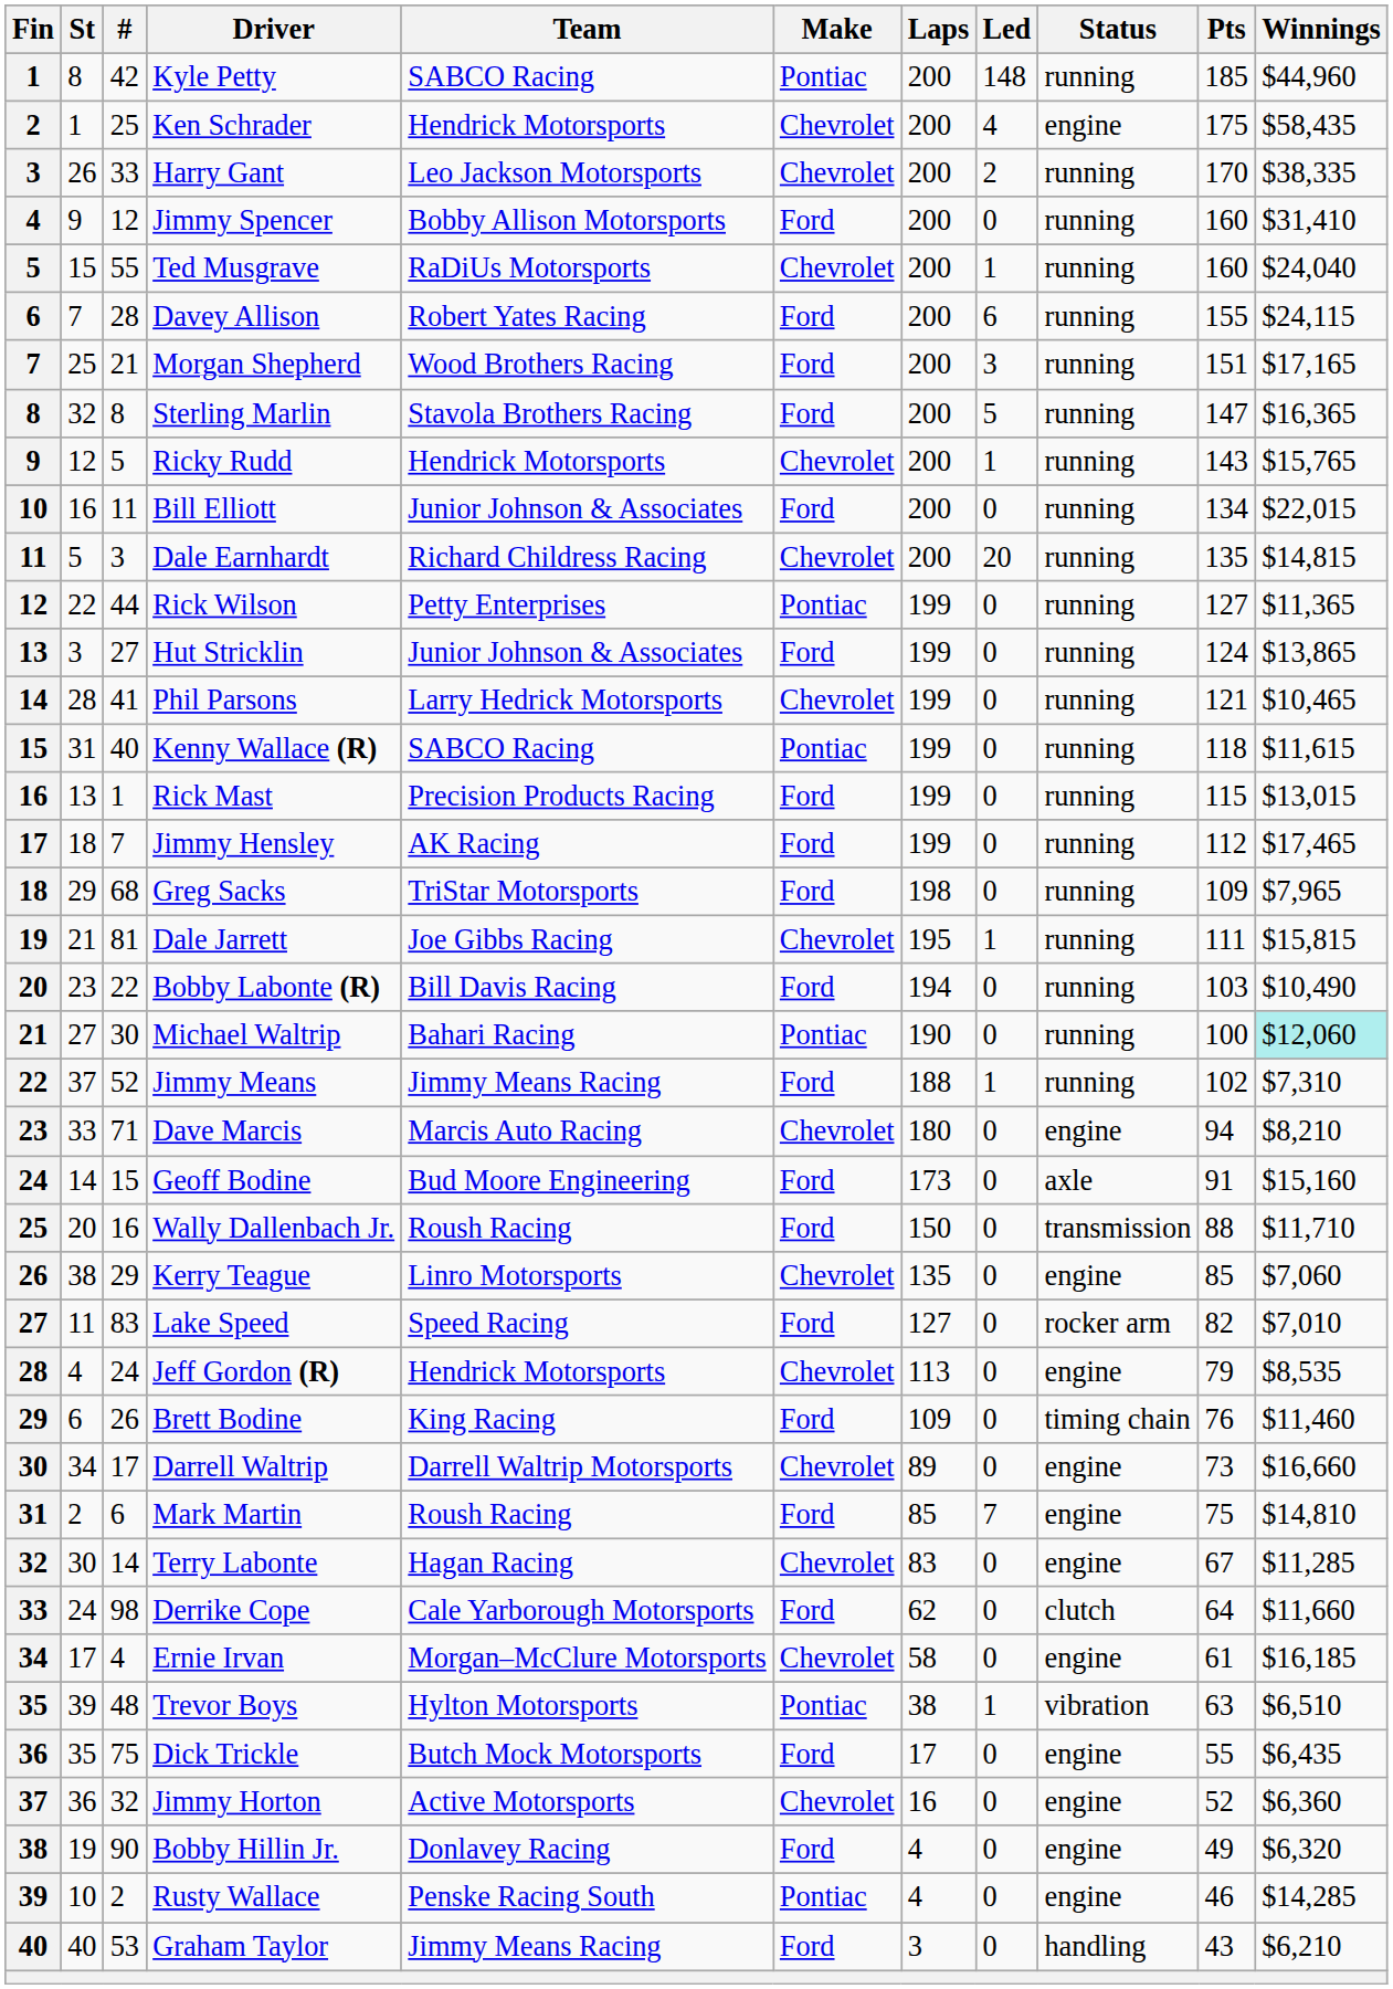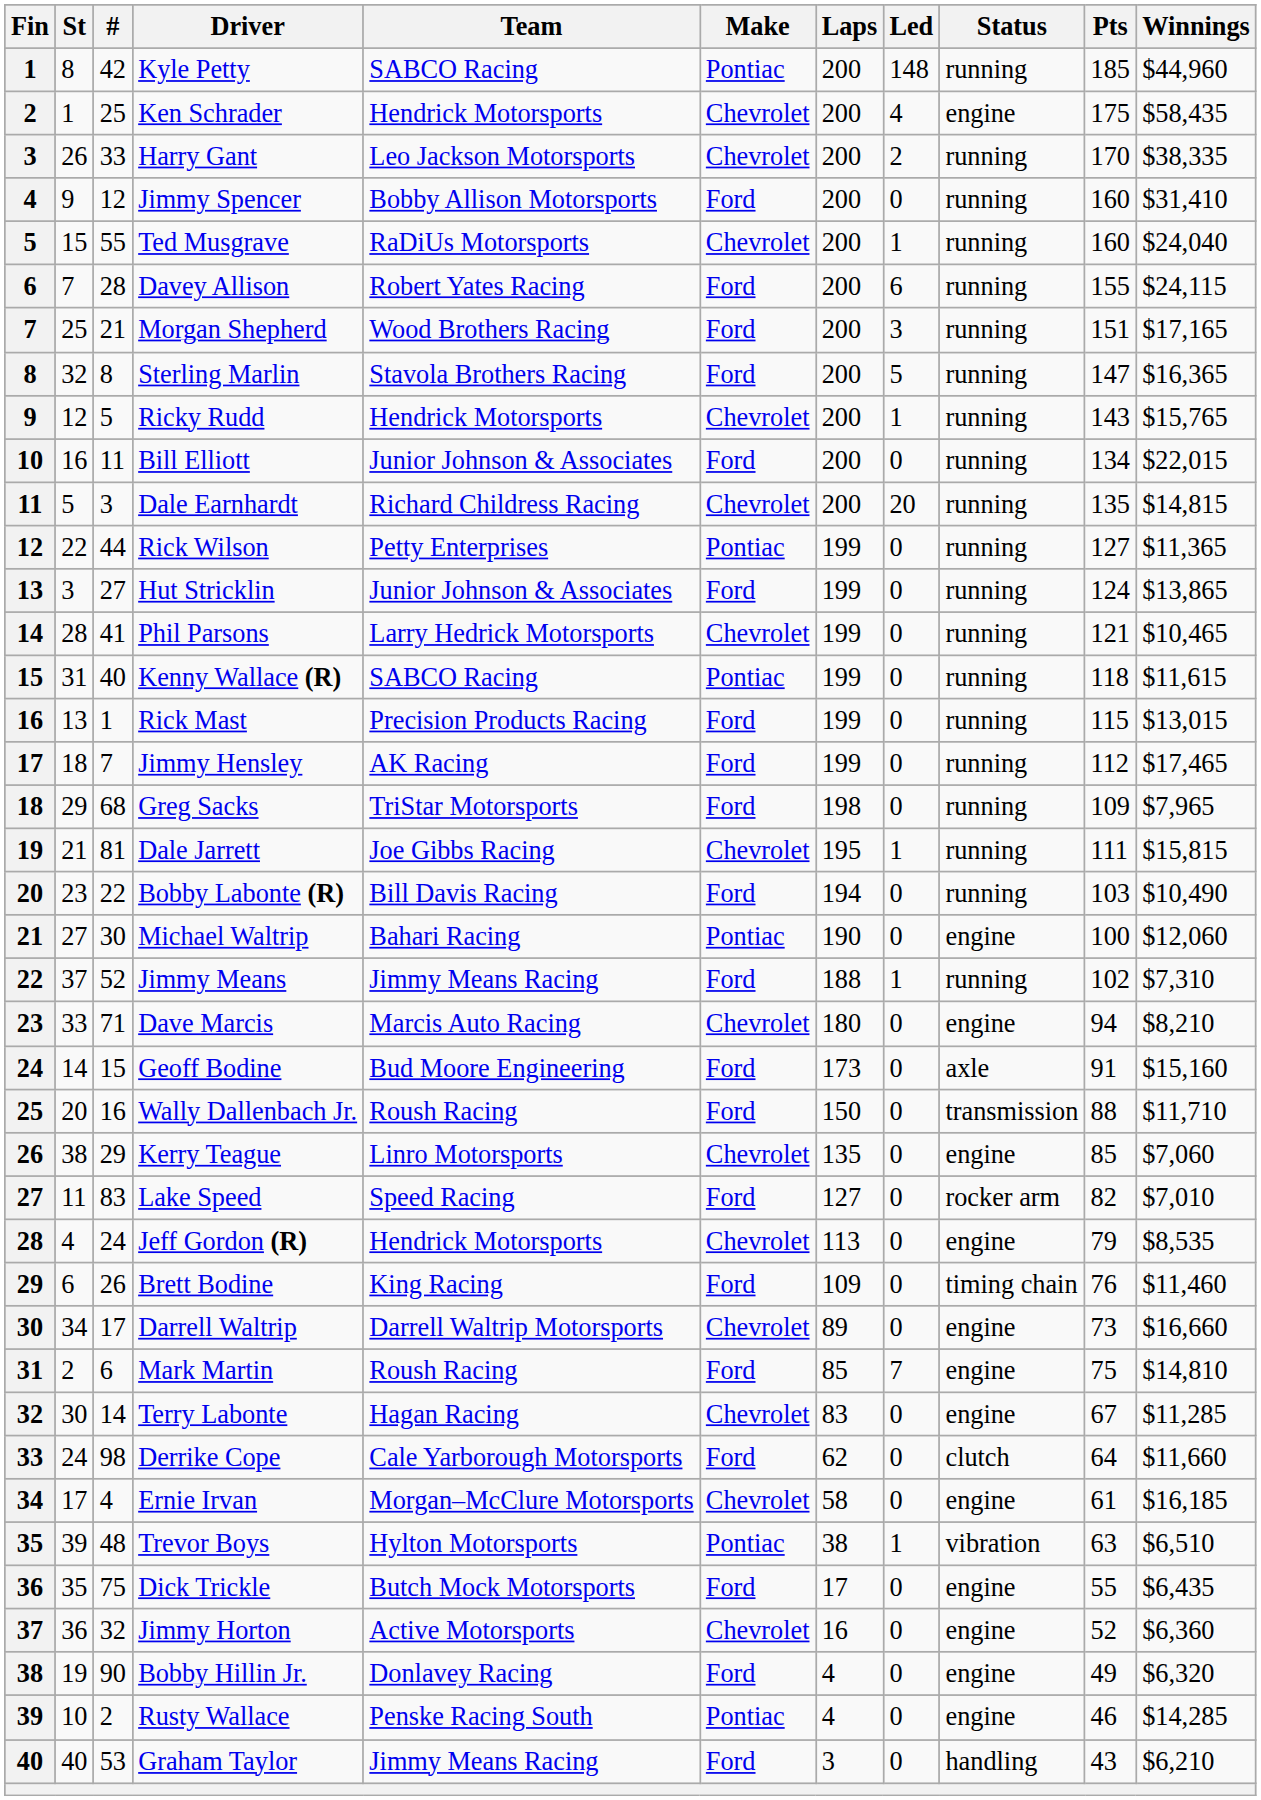 <table class="wikitable" style="font-size:95%">
 <tr>
 <th>Fin</th>
 <th>St</th>
 <th>#</th>
 <th>Driver</th>
 <th>Team</th>
 <th>Make</th>
 <th>Laps</th>
 <th>Led</th>
 <th>Status</th>
 <th>Pts</th>
 <th>Winnings</th>
 </tr>
 <tr>
 <th>1</th>
 <td>8</td>
 <td>42</td>
 <td><a href='#'>Kyle Petty</a></td>
 <td><a href='#'>SABCO Racing</a></td>
 <td><a href='#'>Pontiac</a></td>
 <td>200</td>
 <td>148</td>
 <td>running</td>
 <td>185</td>
 <td>$44,960</td>
 </tr>
 <tr>
 <th>2</th>
 <td>1</td>
 <td>25</td>
 <td><a href='#'>Ken Schrader</a></td>
 <td><a href='#'>Hendrick Motorsports</a></td>
 <td><a href='#'>Chevrolet</a></td>
 <td>200</td>
 <td>4</td>
 <td>engine</td>
 <td>175</td>
 <td>$58,435</td>
 </tr>
 <tr>
 <th>3</th>
 <td>26</td>
 <td>33</td>
 <td><a href='#'>Harry Gant</a></td>
 <td><a href='#'>Leo Jackson Motorsports</a></td>
 <td><a href='#'>Chevrolet</a></td>
 <td>200</td>
 <td>2</td>
 <td>running</td>
 <td>170</td>
 <td>$38,335</td>
 </tr>
 <tr>
 <th>4</th>
 <td>9</td>
 <td>12</td>
 <td><a href='#'>Jimmy Spencer</a></td>
 <td><a href='#'>Bobby Allison Motorsports</a></td>
 <td><a href='#'>Ford</a></td>
 <td>200</td>
 <td>0</td>
 <td>running</td>
 <td>160</td>
 <td>$31,410</td>
 </tr>
 <tr>
 <th>5</th>
 <td>15</td>
 <td>55</td>
 <td><a href='#'>Ted Musgrave</a></td>
 <td><a href='#'>RaDiUs Motorsports</a></td>
 <td><a href='#'>Chevrolet</a></td>
 <td>200</td>
 <td>1</td>
 <td>running</td>
 <td>160</td>
 <td>$24,040</td>
 </tr>
 <tr>
 <th>6</th>
 <td>7</td>
 <td>28</td>
 <td><a href='#'>Davey Allison</a></td>
 <td><a href='#'>Robert Yates Racing</a></td>
 <td><a href='#'>Ford</a></td>
 <td>200</td>
 <td>6</td>
 <td>running</td>
 <td>155</td>
 <td>$24,115</td>
 </tr>
 <tr>
 <th>7</th>
 <td>25</td>
 <td>21</td>
 <td><a href='#'>Morgan Shepherd</a></td>
 <td><a href='#'>Wood Brothers Racing</a></td>
 <td><a href='#'>Ford</a></td>
 <td>200</td>
 <td>3</td>
 <td>running</td>
 <td>151</td>
 <td>$17,165</td>
 </tr>
 <tr>
 <th>8</th>
 <td>32</td>
 <td>8</td>
 <td><a href='#'>Sterling Marlin</a></td>
 <td><a href='#'>Stavola Brothers Racing</a></td>
 <td><a href='#'>Ford</a></td>
 <td>200</td>
 <td>5</td>
 <td>running</td>
 <td>147</td>
 <td>$16,365</td>
 </tr>
 <tr>
 <th>9</th>
 <td>12</td>
 <td>5</td>
 <td><a href='#'>Ricky Rudd</a></td>
 <td><a href='#'>Hendrick Motorsports</a></td>
 <td><a href='#'>Chevrolet</a></td>
 <td>200</td>
 <td>1</td>
 <td>running</td>
 <td>143</td>
 <td>$15,765</td>
 </tr>
 <tr>
 <th>10</th>
 <td>16</td>
 <td>11</td>
 <td><a href='#'>Bill Elliott</a></td>
 <td><a href='#'>Junior Johnson & Associates</a></td>
 <td><a href='#'>Ford</a></td>
 <td>200</td>
 <td>0</td>
 <td>running</td>
 <td>134</td>
 <td>$22,015</td>
 </tr>
 <tr>
 <th>11</th>
 <td>5</td>
 <td>3</td>
 <td><a href='#'>Dale Earnhardt</a></td>
 <td><a href='#'>Richard Childress Racing</a></td>
 <td><a href='#'>Chevrolet</a></td>
 <td>200</td>
 <td>20</td>
 <td>running</td>
 <td>135</td>
 <td>$14,815</td>
 </tr>
 <tr>
 <th>12</th>
 <td>22</td>
 <td>44</td>
 <td><a href='#'>Rick Wilson</a></td>
 <td><a href='#'>Petty Enterprises</a></td>
 <td><a href='#'>Pontiac</a></td>
 <td>199</td>
 <td>0</td>
 <td>running</td>
 <td>127</td>
 <td>$11,365</td>
 </tr>
 <tr>
 <th>13</th>
 <td>3</td>
 <td>27</td>
 <td><a href='#'>Hut Stricklin</a></td>
 <td><a href='#'>Junior Johnson & Associates</a></td>
 <td><a href='#'>Ford</a></td>
 <td>199</td>
 <td>0</td>
 <td>running</td>
 <td>124</td>
 <td>$13,865</td>
 </tr>
 <tr>
 <th>14</th>
 <td>28</td>
 <td>41</td>
 <td><a href='#'>Phil Parsons</a></td>
 <td><a href='#'>Larry Hedrick Motorsports</a></td>
 <td><a href='#'>Chevrolet</a></td>
 <td>199</td>
 <td>0</td>
 <td>running</td>
 <td>121</td>
 <td>$10,465</td>
 </tr>
 <tr>
 <th>15</th>
 <td>31</td>
 <td>40</td>
 <td><a href='#'>Kenny Wallace</a> <strong>(R)</strong></td>
 <td><a href='#'>SABCO Racing</a></td>
 <td><a href='#'>Pontiac</a></td>
 <td>199</td>
 <td>0</td>
 <td>running</td>
 <td>118</td>
 <td>$11,615</td>
 </tr>
 <tr>
 <th>16</th>
 <td>13</td>
 <td>1</td>
 <td><a href='#'>Rick Mast</a></td>
 <td><a href='#'>Precision Products Racing</a></td>
 <td><a href='#'>Ford</a></td>
 <td>199</td>
 <td>0</td>
 <td>running</td>
 <td>115</td>
 <td>$13,015</td>
 </tr>
 <tr>
 <th>17</th>
 <td>18</td>
 <td>7</td>
 <td><a href='#'>Jimmy Hensley</a></td>
 <td><a href='#'>AK Racing</a></td>
 <td><a href='#'>Ford</a></td>
 <td>199</td>
 <td>0</td>
 <td>running</td>
 <td>112</td>
 <td>$17,465</td>
 </tr>
 <tr>
 <th>18</th>
 <td>29</td>
 <td>68</td>
 <td><a href='#'>Greg Sacks</a></td>
 <td><a href='#'>TriStar Motorsports</a></td>
 <td><a href='#'>Ford</a></td>
 <td>198</td>
 <td>0</td>
 <td>running</td>
 <td>109</td>
 <td>$7,965</td>
 </tr>
 <tr>
 <th>19</th>
 <td>21</td>
 <td>81</td>
 <td><a href='#'>Dale Jarrett</a></td>
 <td><a href='#'>Joe Gibbs Racing</a></td>
 <td><a href='#'>Chevrolet</a></td>
 <td>195</td>
 <td>1</td>
 <td>running</td>
 <td>111</td>
 <td>$15,815</td>
 </tr>
 <tr>
 <th>20</th>
 <td>23</td>
 <td>22</td>
 <td><a href='#'>Bobby Labonte</a> <strong>(R)</strong></td>
 <td><a href='#'>Bill Davis Racing</a></td>
 <td><a href='#'>Ford</a></td>
 <td>194</td>
 <td>0</td>
 <td>running</td>
 <td>103</td>
 <td>$10,490</td>
 </tr>
 <tr>
 <th>21</th>
 <td>27</td>
 <td>30</td>
 <td><a href='#'>Michael Waltrip</a></td>
 <td><a href='#'>Bahari Racing</a></td>
 <td><a href='#'>Pontiac</a></td>
 <td>190</td>
 <td>0</td>
-<td>running</td>
+<td>engine</td>
 <td>100</td>
-<td style="background: paleturquoise;">$12,060</td>
+<td>$12,060</td>
 </tr>
 <tr>
 <th>22</th>
 <td>37</td>
 <td>52</td>
 <td><a href='#'>Jimmy Means</a></td>
 <td><a href='#'>Jimmy Means Racing</a></td>
 <td><a href='#'>Ford</a></td>
 <td>188</td>
 <td>1</td>
 <td>running</td>
 <td>102</td>
 <td>$7,310</td>
 </tr>
 <tr>
 <th>23</th>
 <td>33</td>
 <td>71</td>
 <td><a href='#'>Dave Marcis</a></td>
 <td><a href='#'>Marcis Auto Racing</a></td>
 <td><a href='#'>Chevrolet</a></td>
 <td>180</td>
 <td>0</td>
 <td>engine</td>
 <td>94</td>
 <td>$8,210</td>
 </tr>
 <tr>
 <th>24</th>
 <td>14</td>
 <td>15</td>
 <td><a href='#'>Geoff Bodine</a></td>
 <td><a href='#'>Bud Moore Engineering</a></td>
 <td><a href='#'>Ford</a></td>
 <td>173</td>
 <td>0</td>
 <td>axle</td>
 <td>91</td>
 <td>$15,160</td>
 </tr>
 <tr>
 <th>25</th>
 <td>20</td>
 <td>16</td>
 <td><a href='#'>Wally Dallenbach Jr.</a></td>
 <td><a href='#'>Roush Racing</a></td>
 <td><a href='#'>Ford</a></td>
 <td>150</td>
 <td>0</td>
 <td>transmission</td>
 <td>88</td>
 <td>$11,710</td>
 </tr>
 <tr>
 <th>26</th>
 <td>38</td>
 <td>29</td>
 <td><a href='#'>Kerry Teague</a></td>
 <td><a href='#'>Linro Motorsports</a></td>
 <td><a href='#'>Chevrolet</a></td>
 <td>135</td>
 <td>0</td>
 <td>engine</td>
 <td>85</td>
 <td>$7,060</td>
 </tr>
 <tr>
 <th>27</th>
 <td>11</td>
 <td>83</td>
 <td><a href='#'>Lake Speed</a></td>
 <td><a href='#'>Speed Racing</a></td>
 <td><a href='#'>Ford</a></td>
 <td>127</td>
 <td>0</td>
 <td>rocker arm</td>
 <td>82</td>
 <td>$7,010</td>
 </tr>
 <tr>
 <th>28</th>
 <td>4</td>
 <td>24</td>
 <td><a href='#'>Jeff Gordon</a> <strong>(R)</strong></td>
 <td><a href='#'>Hendrick Motorsports</a></td>
 <td><a href='#'>Chevrolet</a></td>
 <td>113</td>
 <td>0</td>
 <td>engine</td>
 <td>79</td>
 <td>$8,535</td>
 </tr>
 <tr>
 <th>29</th>
 <td>6</td>
 <td>26</td>
 <td><a href='#'>Brett Bodine</a></td>
 <td><a href='#'>King Racing</a></td>
 <td><a href='#'>Ford</a></td>
 <td>109</td>
 <td>0</td>
 <td>timing chain</td>
 <td>76</td>
 <td>$11,460</td>
 </tr>
 <tr>
 <th>30</th>
 <td>34</td>
 <td>17</td>
 <td><a href='#'>Darrell Waltrip</a></td>
 <td><a href='#'>Darrell Waltrip Motorsports</a></td>
 <td><a href='#'>Chevrolet</a></td>
 <td>89</td>
 <td>0</td>
 <td>engine</td>
 <td>73</td>
 <td>$16,660</td>
 </tr>
 <tr>
 <th>31</th>
 <td>2</td>
 <td>6</td>
 <td><a href='#'>Mark Martin</a></td>
 <td><a href='#'>Roush Racing</a></td>
 <td><a href='#'>Ford</a></td>
 <td>85</td>
 <td>7</td>
 <td>engine</td>
 <td>75</td>
 <td>$14,810</td>
 </tr>
 <tr>
 <th>32</th>
 <td>30</td>
 <td>14</td>
 <td><a href='#'>Terry Labonte</a></td>
 <td><a href='#'>Hagan Racing</a></td>
 <td><a href='#'>Chevrolet</a></td>
 <td>83</td>
 <td>0</td>
 <td>engine</td>
 <td>67</td>
 <td>$11,285</td>
 </tr>
 <tr>
 <th>33</th>
 <td>24</td>
 <td>98</td>
 <td><a href='#'>Derrike Cope</a></td>
 <td><a href='#'>Cale Yarborough Motorsports</a></td>
 <td><a href='#'>Ford</a></td>
 <td>62</td>
 <td>0</td>
 <td>clutch</td>
 <td>64</td>
 <td>$11,660</td>
 </tr>
 <tr>
 <th>34</th>
 <td>17</td>
 <td>4</td>
 <td><a href='#'>Ernie Irvan</a></td>
 <td><a href='#'>Morgan–McClure Motorsports</a></td>
 <td><a href='#'>Chevrolet</a></td>
 <td>58</td>
 <td>0</td>
 <td>engine</td>
 <td>61</td>
 <td>$16,185</td>
 </tr>
 <tr>
 <th>35</th>
 <td>39</td>
 <td>48</td>
 <td><a href='#'>Trevor Boys</a></td>
 <td><a href='#'>Hylton Motorsports</a></td>
 <td><a href='#'>Pontiac</a></td>
 <td>38</td>
 <td>1</td>
 <td>vibration</td>
 <td>63</td>
 <td>$6,510</td>
 </tr>
 <tr>
 <th>36</th>
 <td>35</td>
 <td>75</td>
 <td><a href='#'>Dick Trickle</a></td>
 <td><a href='#'>Butch Mock Motorsports</a></td>
 <td><a href='#'>Ford</a></td>
 <td>17</td>
 <td>0</td>
 <td>engine</td>
 <td>55</td>
 <td>$6,435</td>
 </tr>
 <tr>
 <th>37</th>
 <td>36</td>
 <td>32</td>
 <td><a href='#'>Jimmy Horton</a></td>
 <td><a href='#'>Active Motorsports</a></td>
 <td><a href='#'>Chevrolet</a></td>
 <td>16</td>
 <td>0</td>
 <td>engine</td>
 <td>52</td>
 <td>$6,360</td>
 </tr>
 <tr>
 <th>38</th>
 <td>19</td>
 <td>90</td>
 <td><a href='#'>Bobby Hillin Jr.</a></td>
 <td><a href='#'>Donlavey Racing</a></td>
 <td><a href='#'>Ford</a></td>
 <td>4</td>
 <td>0</td>
 <td>engine</td>
 <td>49</td>
 <td>$6,320</td>
 </tr>
 <tr>
 <th>39</th>
 <td>10</td>
 <td>2</td>
 <td><a href='#'>Rusty Wallace</a></td>
 <td><a href='#'>Penske Racing South</a></td>
 <td><a href='#'>Pontiac</a></td>
 <td>4</td>
 <td>0</td>
 <td>engine</td>
 <td>46</td>
 <td>$14,285</td>
 </tr>
 <tr>
 <th>40</th>
 <td>40</td>
 <td>53</td>
 <td><a href='#'>Graham Taylor</a></td>
 <td><a href='#'>Jimmy Means Racing</a></td>
 <td><a href='#'>Ford</a></td>
 <td>3</td>
 <td>0</td>
 <td>handling</td>
 <td>43</td>
 <td>$6,210</td>
 </tr>
 <tr>
 <th colspan="11"></th>
 </tr>
 </table>
